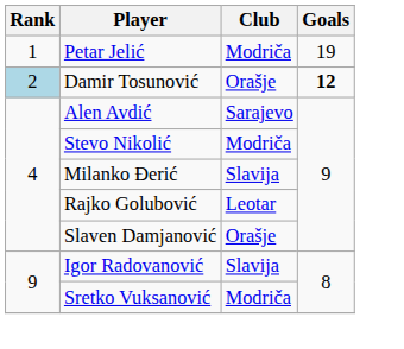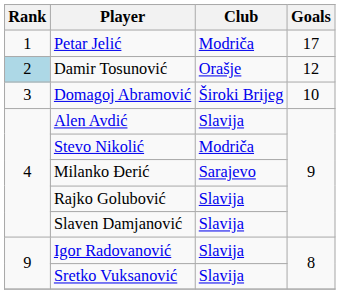 <table class="wikitable" style="text-align:center">
 <tr>
 <th>Rank</th>
 <th>Player</th>
 <th>Club</th>
 <th>Goals</th>
 </tr>
 <tr>
 <td>1</td>
 <td align="left"> <a href='#'>Petar Jelić</a></td>
 <td align="left"><a href='#'>Modriča</a></td>
-<td>19</td>
+<td>17</td>
 </tr>
 <tr>
 <td style="background: lightblue;">2</td>
 <td align="left"> Damir Tosunović</td>
 <td align="left"><a href='#'>Orašje</a></td>
-<td><strong>12</strong></td>
+<td>12</td>
+</tr>
+<tr>
+<td>3</td>
+<td align="left"> <a href='#'>Domagoj Abramović</a></td>
+<td align="left"><a href='#'>Široki Brijeg</a></td>
+<td>10</td>
 </tr>
 <tr>
 <td rowspan="5">4</td>
 <td align="left"> <a href='#'>Alen Avdić</a></td>
-<td align="left"><a href='#'>Sarajevo</a></td>
+<td align="left"><a href='#'>Slavija</a></td>
 <td rowspan="5">9</td>
 </tr>
 <tr>
 <td align="left"> <a href='#'>Stevo Nikolić</a></td>
 <td align="left"><a href='#'>Modriča</a></td>
 </tr>
 <tr>
 <td align="left"> Milanko Đerić</td>
+<td align="left"><a href='#'>Sarajevo</a></td>
+</tr>
+<tr>
+<td align="left"> Rajko Golubović</td>
 <td align="left"><a href='#'>Slavija</a></td>
 </tr>
 <tr>
-<td align="left"> Rajko Golubović</td>
-<td align="left"><a href='#'>Leotar</a></td>
-</tr>
-<tr>
 <td align="left"> Slaven Damjanović</td>
-<td align="left"><a href='#'>Orašje</a></td>
+<td align="left"><a href='#'>Slavija</a></td>
 </tr>
 <tr>
 <td rowspan="2">9</td>
 <td align="left"> <a href='#'>Igor Radovanović</a></td>
 <td align="left"><a href='#'>Slavija</a></td>
 <td rowspan="2">8</td>
 </tr>
 <tr>
 <td align="left"> <a href='#'>Sretko Vuksanović</a></td>
-<td align="left"><a href='#'>Modriča</a></td>
+<td align="left"><a href='#'>Slavija</a></td>
 </tr>
 <tr>
 </tr>
 </table>
